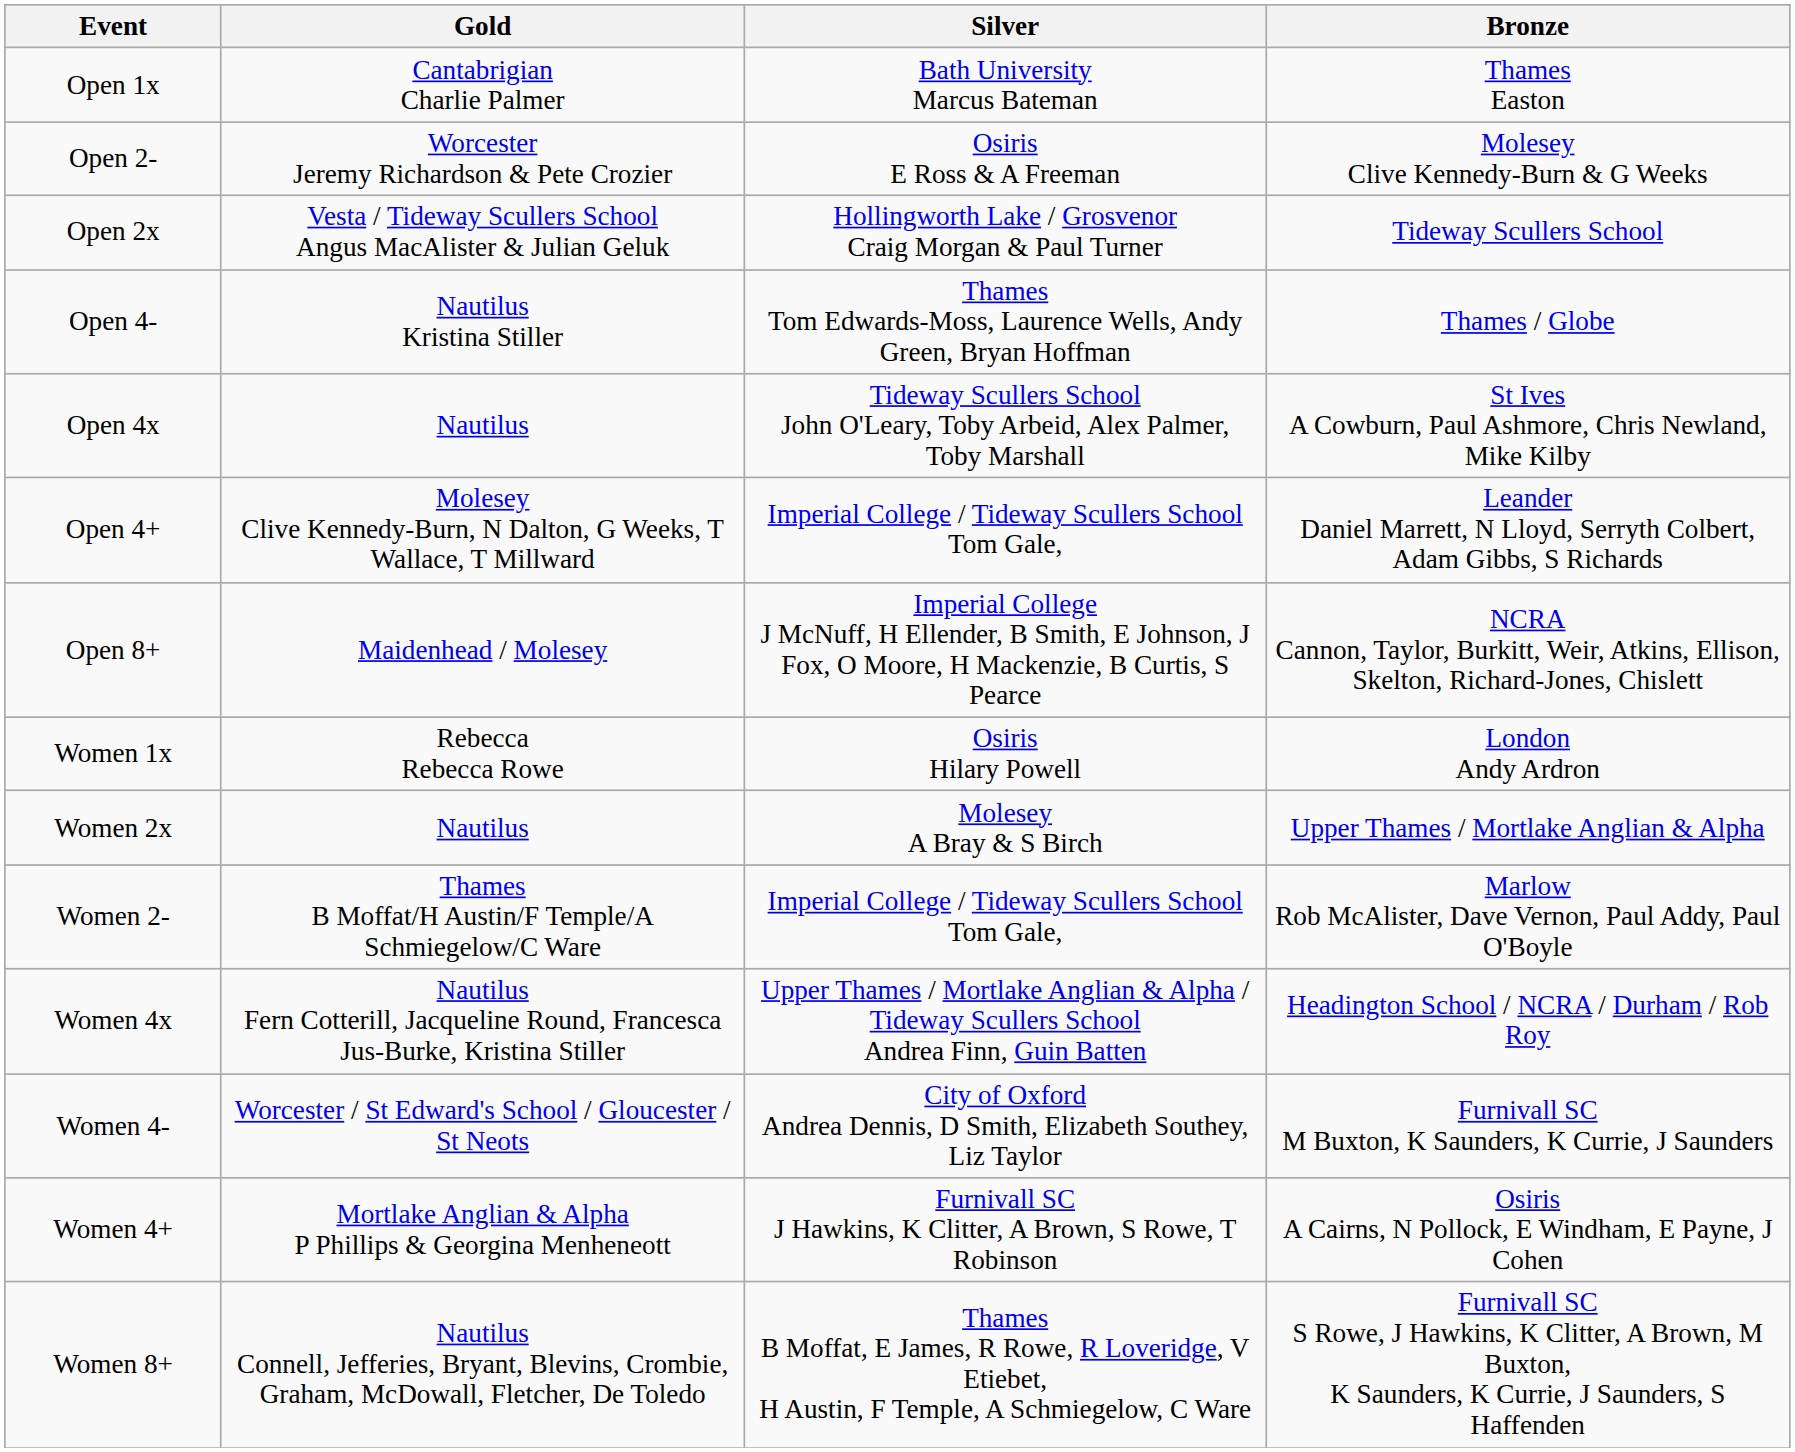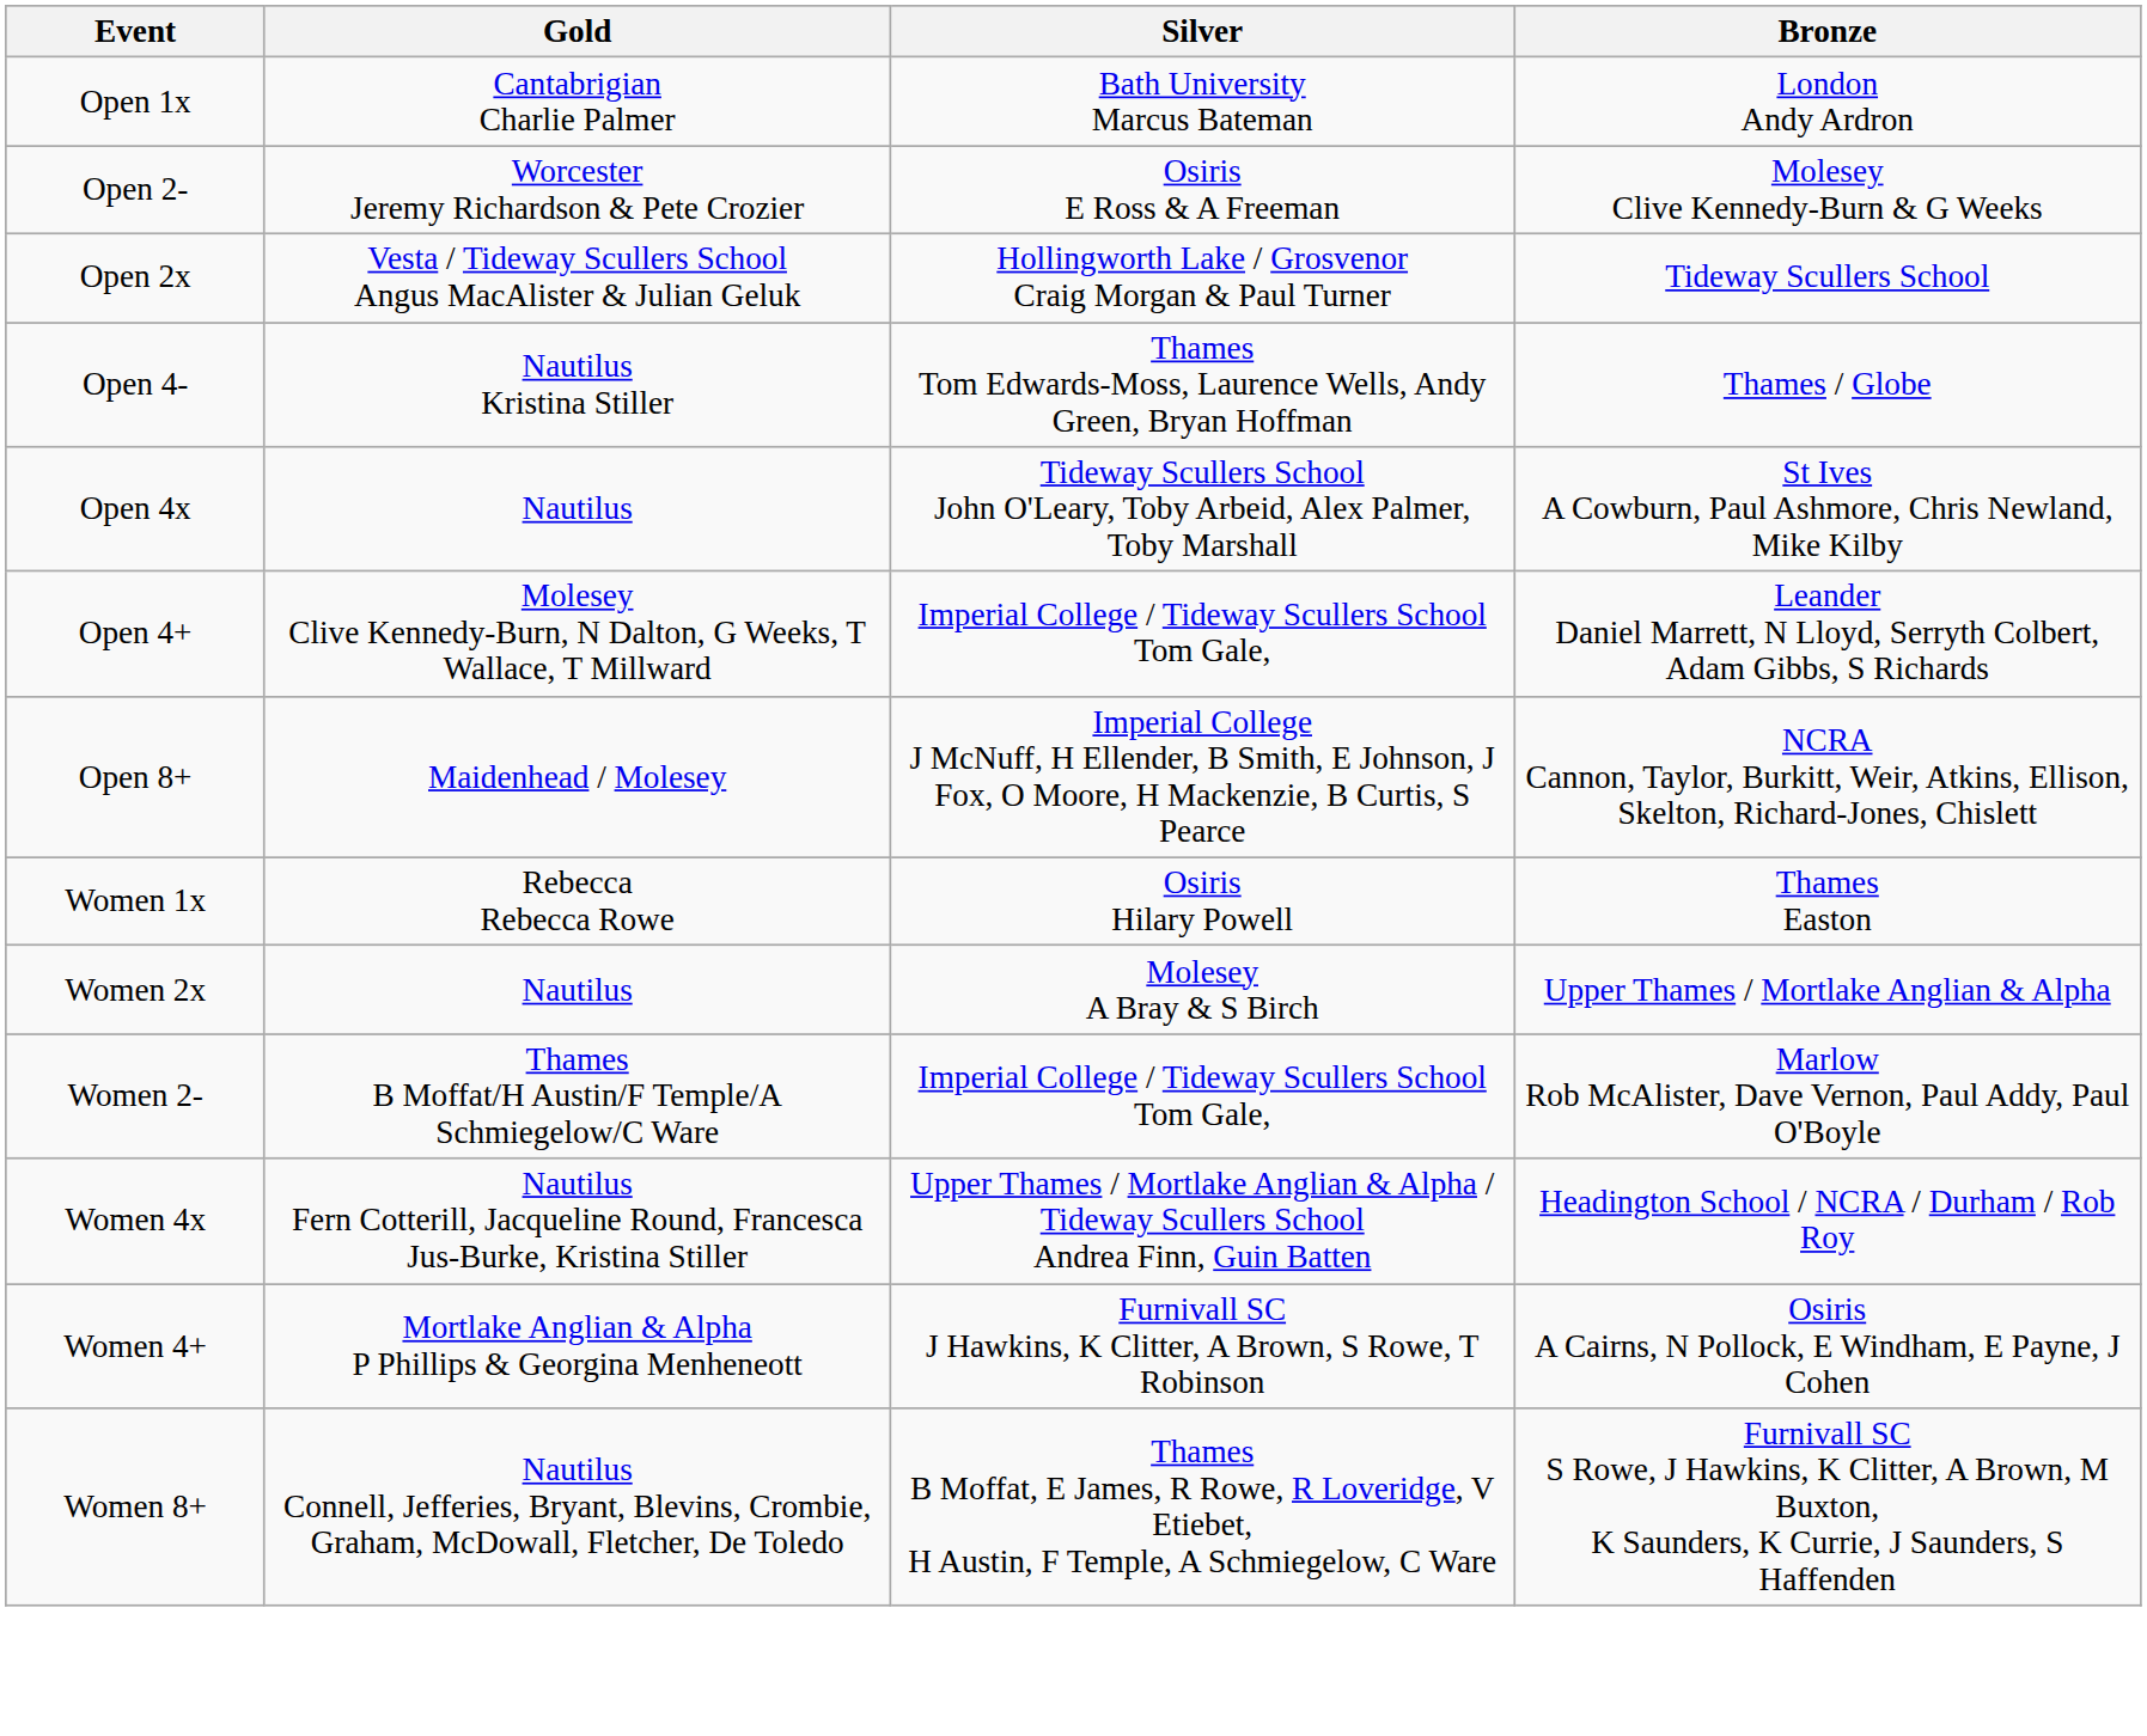 <table class="wikitable" style="text-align:center">
 <tr>
 <th width=120>Event</th>
 <th width=300>Gold</th>
 <th width=300>Silver</th>
 <th width=300>Bronze</th>
 </tr>
 <tr>
 <td>Open 1x</td>
 <td><a href='#'>Cantabrigian</a><br>Charlie Palmer</td>
 <td><a href='#'>Bath University</a><br>Marcus Bateman</td>
-<td><a href='#'>Thames</a><br> Easton</td>
+<td><a href='#'>London</a><br> Andy Ardron</td>
 </tr>
 <tr>
 <td>Open 2-</td>
 <td><a href='#'>Worcester</a><br>Jeremy Richardson & Pete Crozier</td>
 <td><a href='#'>Osiris</a><br>E Ross & A Freeman</td>
 <td><a href='#'>Molesey</a><br> Clive Kennedy-Burn & G Weeks</td>
 </tr>
 <tr>
 <td>Open 2x</td>
 <td><a href='#'>Vesta</a> / <a href='#'>Tideway Scullers School</a> <br>Angus MacAlister & Julian Geluk</td>
 <td><a href='#'>Hollingworth Lake</a> / <a href='#'>Grosvenor</a><br>Craig Morgan & Paul Turner</td>
 <td><a href='#'>Tideway Scullers School</a><br></td>
 </tr>
 <tr>
 <td>Open 4-</td>
 <td><a href='#'>Nautilus</a><br>Kristina Stiller</td>
 <td><a href='#'>Thames</a><br> Tom Edwards-Moss, Laurence Wells, Andy Green, Bryan Hoffman</td>
 <td><a href='#'>Thames</a> / <a href='#'>Globe</a> <br></td>
 </tr>
 <tr>
 <td>Open 4x</td>
 <td><a href='#'>Nautilus</a><br></td>
 <td><a href='#'>Tideway Scullers School</a><br>John O'Leary, Toby Arbeid, Alex Palmer, Toby Marshall</td>
 <td><a href='#'>St Ives</a> <br>  A Cowburn, Paul Ashmore, Chris Newland, Mike Kilby</td>
 </tr>
 <tr>
 <td>Open 4+</td>
 <td><a href='#'>Molesey</a><br>Clive Kennedy-Burn, N Dalton, G Weeks, T Wallace, T Millward</td>
 <td><a href='#'>Imperial College</a> / <a href='#'>Tideway Scullers School</a><br>Tom Gale,</td>
 <td><a href='#'>Leander</a>  <br> Daniel Marrett, N Lloyd, Serryth Colbert, Adam Gibbs, S Richards</td>
 </tr>
 <tr>
 <td>Open 8+</td>
 <td><a href='#'>Maidenhead</a> / <a href='#'>Molesey</a><br></td>
 <td><a href='#'>Imperial College</a><br>J McNuff, H Ellender, B Smith, E Johnson, J Fox, O Moore, H Mackenzie, B Curtis, S Pearce</td>
 <td><a href='#'>NCRA</a> <br> Cannon, Taylor, Burkitt, Weir, Atkins, Ellison, Skelton, Richard-Jones, Chislett</td>
 </tr>
 <tr>
 <td>Women 1x</td>
 <td>Rebecca <br>Rebecca Rowe</td>
 <td><a href='#'>Osiris</a> <br> Hilary Powell</td>
-<td><a href='#'>London</a><br> Andy Ardron</td>
+<td><a href='#'>Thames</a><br> Easton</td>
 </tr>
 <tr>
 <td>Women 2x</td>
 <td><a href='#'>Nautilus</a><br></td>
 <td><a href='#'>Molesey</a><br> A Bray & S Birch</td>
 <td><a href='#'>Upper Thames</a> / <a href='#'>Mortlake Anglian & Alpha</a><br></td>
 </tr>
 <tr>
 <td>Women 2-</td>
 <td><a href='#'>Thames</a> <br>B Moffat/H Austin/F Temple/A Schmiegelow/C Ware</td>
 <td><a href='#'>Imperial College</a> / <a href='#'>Tideway Scullers School</a><br>Tom Gale,</td>
 <td><a href='#'>Marlow</a>  <br> Rob McAlister, Dave Vernon, Paul Addy, Paul O'Boyle</td>
 </tr>
 <tr>
 <td>Women 4x</td>
 <td><a href='#'>Nautilus</a> <br> Fern Cotterill, Jacqueline Round, Francesca Jus-Burke, Kristina Stiller</td>
 <td><a href='#'>Upper Thames</a> / <a href='#'>Mortlake Anglian & Alpha</a> / <a href='#'>Tideway Scullers School</a> <br>Andrea Finn, <a href='#'>Guin Batten</a></td>
 <td><a href='#'>Headington School</a> / <a href='#'>NCRA</a> / <a href='#'>Durham</a> / <a href='#'>Rob Roy</a><br></td>
 </tr>
 <tr>
-<td>Women 4-</td>
-<td><a href='#'>Worcester</a> / <a href='#'>St Edward's School</a> / <a href='#'>Gloucester</a> / <a href='#'>St Neots</a><br></td>
-<td><a href='#'>City of Oxford</a><br>Andrea Dennis, D Smith, Elizabeth Southey, Liz Taylor</td>
-<td><a href='#'>Furnivall SC</a> <br> M Buxton, K Saunders, K Currie, J Saunders</td>
-</tr>
-<tr>
 <td>Women 4+</td>
 <td><a href='#'>Mortlake Anglian & Alpha</a><br>P Phillips & Georgina Menheneott</td>
 <td><a href='#'>Furnivall SC</a> <br>J Hawkins, K Clitter, A Brown, S Rowe, T Robinson</td>
 <td><a href='#'>Osiris</a><br> A Cairns, N Pollock, E Windham, E Payne, J Cohen</td>
 </tr>
 <tr>
 <td>Women 8+</td>
 <td><a href='#'>Nautilus</a><br> Connell, Jefferies, Bryant, Blevins, Crombie,<br> Graham, McDowall, Fletcher, De Toledo</td>
 <td><a href='#'>Thames</a><br>B Moffat, E James, R Rowe, <a href='#'>R Loveridge</a>, V Etiebet,<br> H Austin, F Temple, A Schmiegelow, C Ware</td>
 <td><a href='#'>Furnivall SC</a> <br> S Rowe, J Hawkins, K Clitter, A Brown, M Buxton,<br> K Saunders, K Currie, J Saunders, S Haffenden</td>
 </tr>
 </table>
